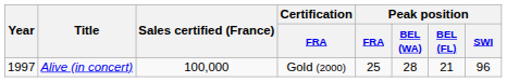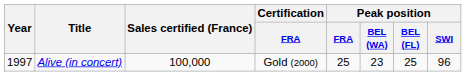 <table class="wikitable">
 <tr>
 <th rowspan="2">Year</th>
 <th rowspan="2">Title</th>
 <th rowspan="2">Sales certified (France)</th>
 <th colspan="1">Certification</th>
 <th colspan="4">Peak position</th>
 </tr>
 <tr>
 <th width="40" align="center"><small><a href='#'>FRA</a></small></th>
 <th width="40" align="center"><small><a href='#'>FRA</a></small></th>
 <th width="40" align="center"><small><a href='#'>BEL<br>(WA)</a></small></th>
 <th width="40" align="center"><small><a href='#'>BEL<br>(FL)</a></small></th>
 <th width="40" align="center"><small><a href='#'>SWI</a></small></th>
 </tr>
 <tr>
 <td>1997</td>
 <td><em><a href='#'>Alive (in concert)</a></em></td>
 <td align="center">100,000</td>
 <td align="center">Gold <small>(2000)</small></td>
 <td align="center">25</td>
-<td align="center">28</td>
-<td align="center">21</td>
+<td align="center">23</td>
+<td align="center">25</td>
 <td align="center">96</td>
 </tr>
 </table>
